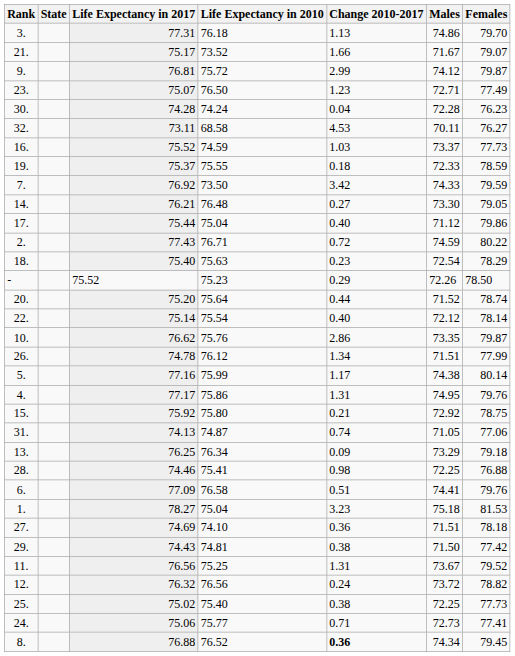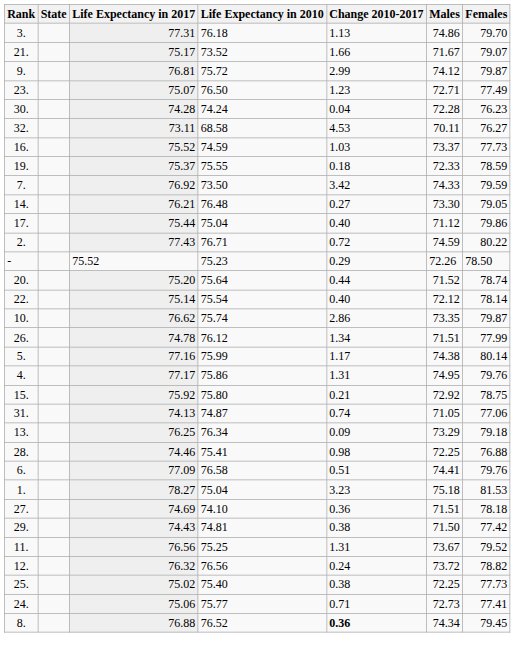 <table class="wikitable sortable">
 <tr>
 <th>Rank</th>
 <th>State</th>
 <th>Life Expectancy in 2017</th>
 <th>Life Expectancy in 2010</th>
 <th>Change 2010-2017</th>
 <th>Males</th>
 <th>Females</th>
 </tr>
 <tr>
 <td align="center">3.</td>
 <td></td>
 <td bgcolor="#efefef" align="right">77.31</td>
 <td>76.18</td>
 <td> 1.13</td>
 <td align="right">74.86</td>
 <td align="right">79.70</td>
 </tr>
 <tr>
 <td align="center">21.</td>
 <td></td>
 <td bgcolor="#efefef" align="right">75.17</td>
 <td>73.52</td>
 <td> 1.66</td>
 <td align="right">71.67</td>
 <td align="right">79.07</td>
 </tr>
 <tr>
 <td align="center" x:num>9.</td>
 <td></td>
 <td bgcolor="#efefef" align="right">76.81</td>
 <td>75.72</td>
 <td> 2.99</td>
 <td align="right">74.12</td>
 <td align="right">79.87</td>
 </tr>
 <tr>
 <td align="center" x:num>23.</td>
 <td></td>
 <td bgcolor="#efefef" align="right">75.07</td>
 <td>76.50</td>
 <td> 1.23</td>
 <td align="right">72.71</td>
 <td align="right">77.49</td>
 </tr>
 <tr>
 <td align="center" x:num>30.</td>
 <td></td>
 <td bgcolor="#efefef" align="right">74.28</td>
 <td>74.24</td>
 <td> 0.04</td>
 <td align="right">72.28</td>
 <td align="right">76.23</td>
 </tr>
 <tr>
 <td align="center" x:num>32.</td>
 <td></td>
 <td bgcolor="#efefef" align="right">73.11</td>
 <td>68.58</td>
 <td> 4.53</td>
 <td align="right">70.11</td>
 <td align="right">76.27</td>
 </tr>
 <tr>
 <td align="center" x:num>16.</td>
 <td></td>
 <td bgcolor="#efefef" align="right">75.52</td>
 <td>74.59</td>
 <td> 1.03</td>
 <td align="right">73.37</td>
 <td align="right">77.73</td>
 </tr>
 <tr>
 <td align="center" x:num>19.</td>
 <td></td>
 <td bgcolor="#efefef" align="right">75.37</td>
 <td>75.55</td>
 <td> 0.18</td>
 <td align="right">72.33</td>
 <td align="right">78.59</td>
 </tr>
 <tr>
 <td align="center" x:num>7.</td>
 <td></td>
 <td bgcolor="#efefef" align="right">76.92</td>
 <td>73.50</td>
 <td> 3.42</td>
 <td align="right">74.33</td>
 <td align="right">79.59</td>
 </tr>
 <tr>
 <td align="center" x:num>14.</td>
 <td></td>
 <td bgcolor="#efefef" align="right">76.21</td>
 <td>76.48</td>
 <td> 0.27</td>
 <td align="right">73.30</td>
 <td align="right">79.05</td>
 </tr>
 <tr>
 <td align="center" x:num>17.</td>
 <td></td>
 <td bgcolor="#efefef" align="right">75.44</td>
 <td>75.04</td>
 <td> 0.40</td>
 <td align="right">71.12</td>
 <td align="right">79.86</td>
 </tr>
 <tr>
 <td align="center" x:num>2.</td>
 <td></td>
 <td bgcolor="#efefef" align="right">77.43</td>
 <td>76.71</td>
 <td> 0.72</td>
 <td align="right">74.59</td>
 <td align="right">80.22</td>
 </tr>
 <tr>
-<td align="center" x:num>18.</td>
-<td></td>
-<td bgcolor="#efefef" align="right">75.40</td>
-<td>75.63</td>
-<td> 0.23</td>
-<td align="right">72.54</td>
-<td align="right">78.29</td>
-</tr>
-<tr>
 <td>-</td>
 <td></td>
 <td>75.52</td>
 <td>75.23</td>
 <td> 0.29</td>
 <td>72.26</td>
 <td>78.50</td>
 </tr>
 <tr>
 <td align="center" x:num>20.</td>
 <td></td>
 <td bgcolor="#efefef" align="right">75.20</td>
 <td>75.64</td>
 <td> 0.44</td>
 <td align="right">71.52</td>
 <td align="right">78.74</td>
 </tr>
 <tr>
 <td align="center" x:num>22.</td>
 <td></td>
 <td bgcolor="#efefef" align="right">75.14</td>
 <td>75.54</td>
 <td> 0.40</td>
 <td align="right">72.12</td>
 <td align="right">78.14</td>
 </tr>
 <tr>
 <td align="center" x:num>10.</td>
 <td></td>
 <td bgcolor="#efefef" align="right">76.62</td>
-<td>75.76</td>
+<td>75.74</td>
 <td> 2.86</td>
 <td align="right">73.35</td>
 <td align="right">79.87</td>
 </tr>
 <tr>
 <td align="center" x:num>26.</td>
 <td></td>
 <td bgcolor="#efefef" align="right">74.78</td>
 <td>76.12</td>
 <td> 1.34</td>
 <td align="right">71.51</td>
 <td align="right">77.99</td>
 </tr>
 <tr>
 <td align="center" x:num>5.</td>
 <td></td>
 <td bgcolor="#efefef" align="right">77.16</td>
 <td>75.99</td>
 <td> 1.17</td>
 <td align="right">74.38</td>
 <td align="right">80.14</td>
 </tr>
 <tr>
 <td align="center" x:num>4.</td>
 <td></td>
 <td bgcolor="#efefef" align="right">77.17</td>
 <td>75.86</td>
 <td> 1.31</td>
 <td align="right">74.95</td>
 <td align="right">79.76</td>
 </tr>
 <tr>
 <td align="center" x:num>15.</td>
 <td></td>
 <td bgcolor="#efefef" align="right">75.92</td>
 <td>75.80</td>
 <td> 0.21</td>
 <td align="right">72.92</td>
 <td align="right">78.75</td>
 </tr>
 <tr>
 <td align="center" x:num>31.</td>
 <td></td>
 <td bgcolor="#efefef" align="right">74.13</td>
 <td>74.87</td>
 <td> 0.74</td>
 <td align="right">71.05</td>
 <td align="right">77.06</td>
 </tr>
 <tr>
 <td align="center" x:num>13.</td>
 <td></td>
 <td bgcolor="#efefef" align="right">76.25</td>
 <td>76.34</td>
 <td> 0.09</td>
 <td align="right">73.29</td>
 <td align="right">79.18</td>
 </tr>
 <tr>
 <td align="center" x:num>28.</td>
 <td></td>
 <td bgcolor="#efefef" align="right">74.46</td>
 <td>75.41</td>
 <td> 0.98</td>
 <td align="right">72.25</td>
 <td align="right">76.88</td>
 </tr>
 <tr>
 <td align="center" x:num>6.</td>
 <td></td>
 <td bgcolor="#efefef" align="right">77.09</td>
 <td>76.58</td>
 <td> 0.51</td>
 <td align="right">74.41</td>
 <td align="right">79.76</td>
 </tr>
 <tr>
 <td align="center" x:num>1.</td>
 <td></td>
 <td bgcolor="#efefef" align="right">78.27</td>
 <td>75.04</td>
 <td> 3.23</td>
 <td align="right">75.18</td>
 <td align="right">81.53</td>
 </tr>
 <tr>
 <td align="center" x:num>27.</td>
 <td></td>
 <td bgcolor="#efefef" align="right">74.69</td>
 <td>74.10</td>
 <td> 0.36</td>
 <td align="right">71.51</td>
 <td align="right">78.18</td>
 </tr>
 <tr>
 <td align="center" x:num>29.</td>
 <td></td>
 <td bgcolor="#efefef" align="right">74.43</td>
 <td>74.81</td>
 <td> 0.38</td>
 <td align="right">71.50</td>
 <td align="right">77.42</td>
 </tr>
 <tr>
 <td align="center" x:num>11.</td>
 <td></td>
 <td bgcolor="#efefef" align="right">76.56</td>
 <td>75.25</td>
 <td> 1.31</td>
 <td align="right">73.67</td>
 <td align="right">79.52</td>
 </tr>
 <tr>
 <td align="center" x:num>12.</td>
 <td></td>
 <td bgcolor="#efefef" align="right">76.32</td>
 <td>76.56</td>
 <td> 0.24</td>
 <td align="right">73.72</td>
 <td align="right">78.82</td>
 </tr>
 <tr>
 <td align="center" x:num>25.</td>
 <td></td>
 <td bgcolor="#efefef" align="right">75.02</td>
 <td>75.40</td>
 <td> 0.38</td>
 <td align="right">72.25</td>
 <td align="right">77.73</td>
 </tr>
 <tr>
 <td align="center" x:num>24.</td>
 <td></td>
 <td bgcolor="#efefef" align="right">75.06</td>
 <td>75.77</td>
 <td> 0.71</td>
 <td align="right">72.73</td>
 <td align="right">77.41</td>
 </tr>
 <tr>
 <td align="center" x:num>8.</td>
 <td></td>
 <td bgcolor="#efefef" align="right">76.88</td>
 <td>76.52</td>
 <td><strong> 0.36</strong></td>
 <td align="right">74.34</td>
 <td align="right">79.45</td>
 </tr>
 </table>
